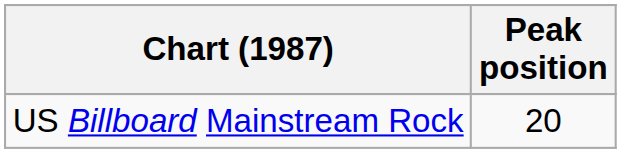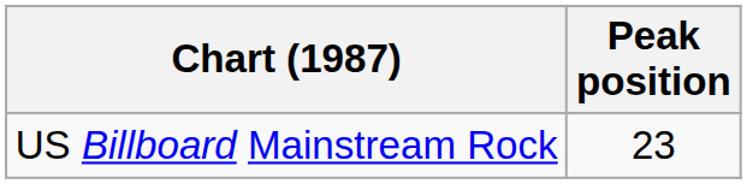 <table class="wikitable sortable">
 <tr>
 <th align="left">Chart (1987)</th>
 <th align="left">Peak<br>position</th>
 </tr>
 <tr>
 <td align="left">US <em><a href='#'>Billboard</a></em> <a href='#'>Mainstream Rock</a></td>
-<td style="text-align:center;">20</td>
+<td style="text-align:center;">23</td>
 </tr>
 </table>
